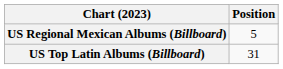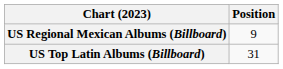 <table class="wikitable sortable plainrowheaders" style="text-align:center">
 <tr>
 <th scope="col">Chart (2023)</th>
 <th scope="col">Position</th>
 </tr>
 <tr>
 <th scope="row">US Regional Mexican Albums (<em>Billboard</em>)</th>
-<td>5</td>
+<td>9</td>
 </tr>
 <tr>
 <th scope="row">US Top Latin Albums (<em>Billboard</em>)</th>
 <td>31</td>
 </tr>
 </table>
